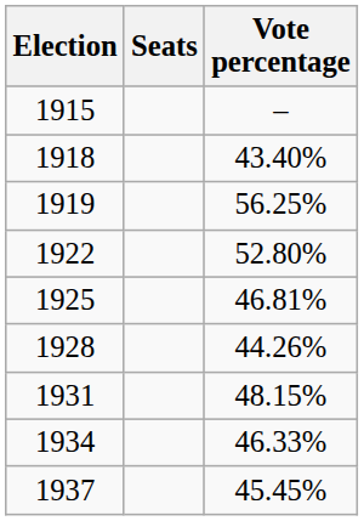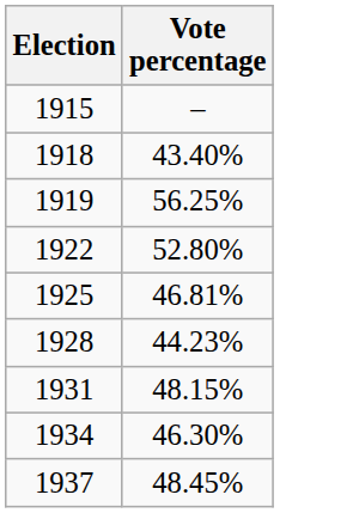 <table class="wikitable" style="text-align:center;">
 <tr>
 <th>Election</th>
-<th>Seats</th>
 <th>Vote<br>percentage</th>
 </tr>
 <tr>
 <td>1915</td>
-<td style="text-align:right;"></td>
 <td>–</td>
 </tr>
 <tr>
 <td>1918</td>
-<td style="text-align:right;"></td>
 <td>43.40%</td>
 </tr>
 <tr>
 <td>1919</td>
-<td style="text-align:right;"></td>
 <td>56.25%</td>
 </tr>
 <tr>
 <td>1922</td>
-<td style="text-align:right;"></td>
 <td>52.80%</td>
 </tr>
 <tr>
 <td>1925</td>
-<td style="text-align:right;"></td>
 <td>46.81%</td>
 </tr>
 <tr>
 <td>1928</td>
-<td style="text-align:right;"></td>
-<td>44.26%</td>
+<td>44.23%</td>
 </tr>
 <tr>
 <td>1931</td>
-<td style="text-align:right;"></td>
 <td>48.15%</td>
 </tr>
 <tr>
 <td>1934</td>
-<td style="text-align:right;"></td>
-<td>46.33%</td>
+<td>46.30%</td>
 </tr>
 <tr>
 <td>1937</td>
-<td style="text-align:right;"></td>
-<td>45.45%</td>
+<td>48.45%</td>
 </tr>
 </table>
